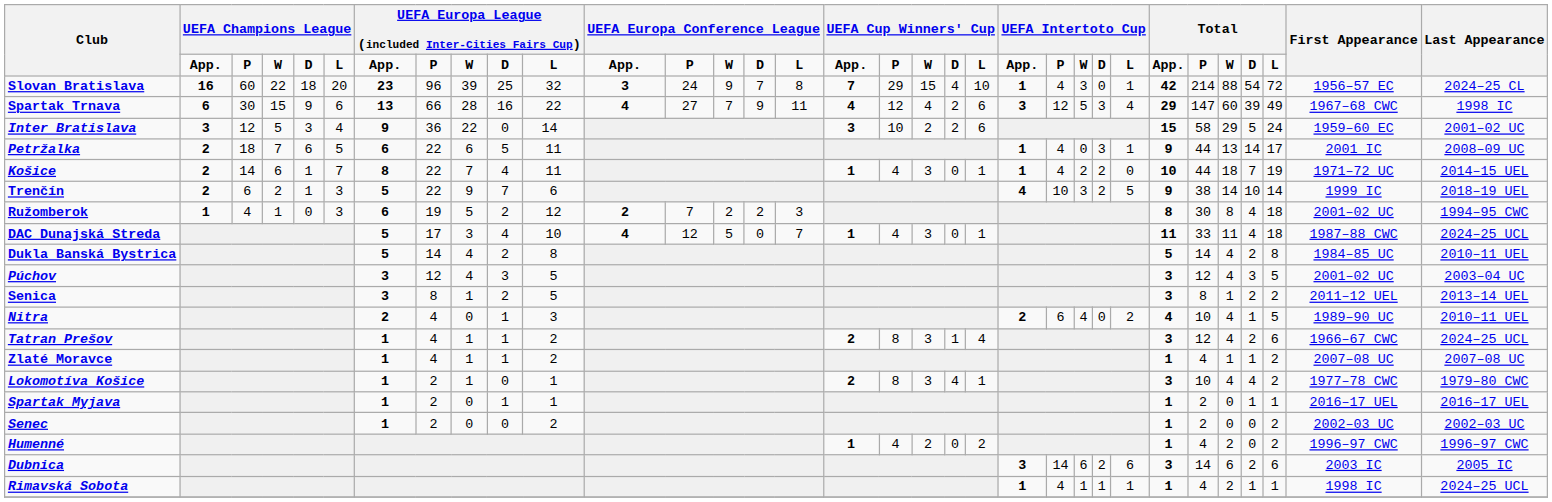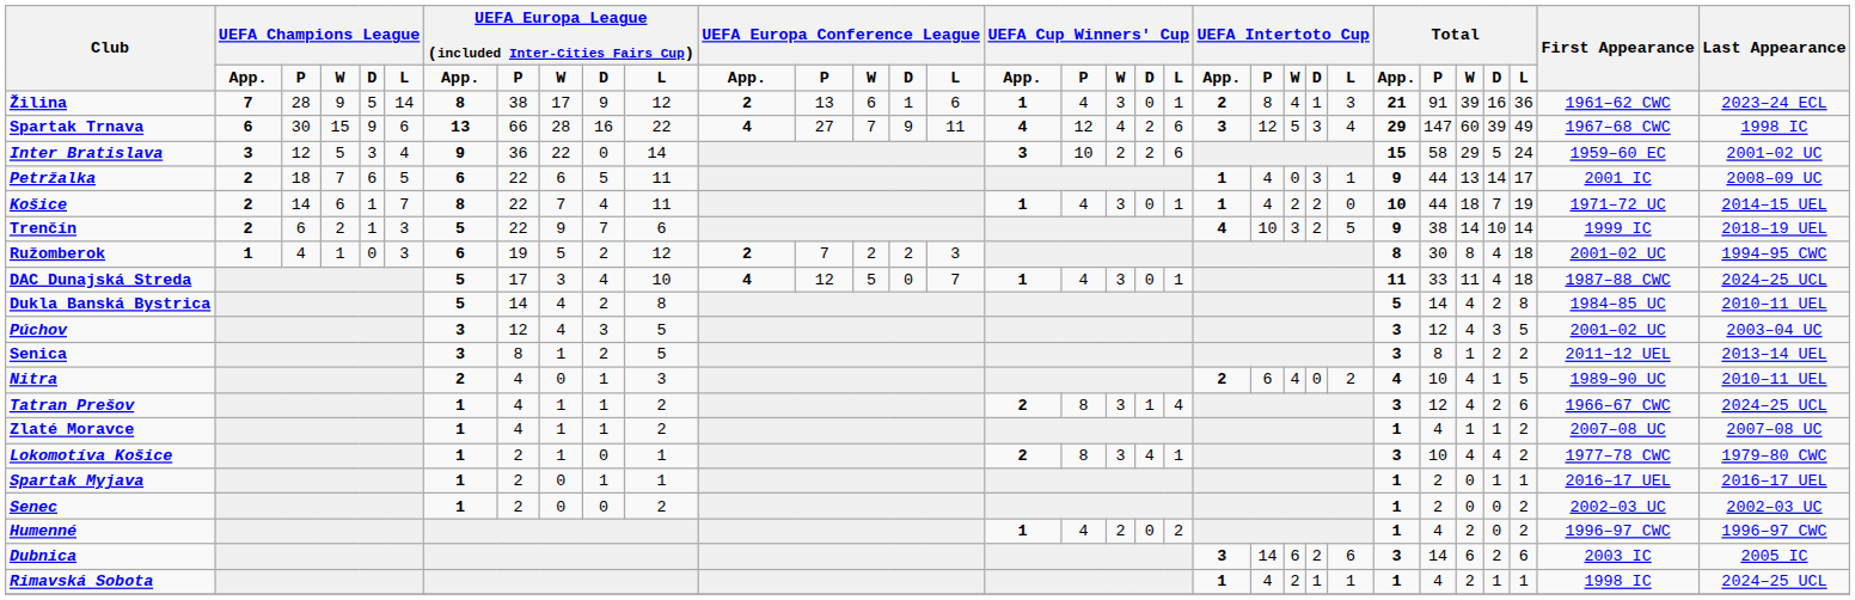 <table class="wikitable" style="font-size:85%; text-align: center">
 <tr>
 <th rowspan="2"><strong>Club</strong></th>
 <th colspan="5"><a href='#'>UEFA Champions League</a></th>
 <th colspan="5"><a href='#'>UEFA Europa League</a><br><br>(<small>included <a href='#'>Inter-Cities Fairs Cup</a></small>)</th>
 <th colspan="5"><a href='#'>UEFA Europa Conference League</a></th>
 <th colspan="5"><a href='#'>UEFA Cup Winners' Cup</a></th>
 <th colspan="5"><a href='#'>UEFA Intertoto Cup</a></th>
 <th colspan="5">Total</th>
 <th rowspan="2">First Appearance</th>
 <th rowspan="2">Last Appearance</th>
 </tr>
 <tr>
 <td><strong>App.</strong></td>
 <td><strong>P</strong></td>
 <td><strong>W</strong></td>
 <td><strong>D</strong></td>
 <td><strong>L</strong></td>
 <td><strong>App.</strong></td>
 <td><strong>P</strong></td>
 <td><strong>W</strong></td>
 <td><strong>D</strong></td>
 <td><strong>L</strong></td>
 <td><strong>App.</strong></td>
 <td><strong>P</strong></td>
 <td><strong>W</strong></td>
 <td><strong>D</strong></td>
 <td><strong>L</strong></td>
 <td><strong>App.</strong></td>
 <td><strong>P</strong></td>
 <td><strong>W</strong></td>
 <td><strong>D</strong></td>
 <td><strong>L</strong></td>
 <td><strong>App.</strong></td>
 <td><strong>P</strong></td>
 <td><strong>W</strong></td>
 <td><strong>D</strong></td>
 <td><strong>L</strong></td>
 <td><strong>App.</strong></td>
 <td><strong>P</strong></td>
 <td><strong>W</strong></td>
 <td><strong>D</strong></td>
 <td><strong>L</strong></td>
 </tr>
 <tr>
-<td align="left"><strong> <a href='#'>Slovan Bratislava</a></strong></td>
-<td><strong>16</strong></td>
-<td>60</td>
-<td>22</td>
-<td>18</td>
-<td>20</td>
-<td><strong>23</strong></td>
-<td>96</td>
-<td>39</td>
-<td>25</td>
-<td>32</td>
-<td><strong>3</strong></td>
-<td>24</td>
+<td align="left"><strong> <a href='#'>Žilina</a></strong></td>
+<td><strong>7</strong></td>
+<td>28</td>
 <td>9</td>
-<td>7</td>
-<td>8</td>
-<td><strong>7</strong></td>
-<td>29</td>
-<td>15</td>
-<td>4</td>
-<td>10</td>
+<td>5</td>
+<td>14</td>
+<td><strong>8</strong></td>
+<td>38</td>
+<td>17</td>
+<td>9</td>
+<td>12</td>
+<td><strong>2</strong></td>
+<td>13</td>
+<td>6</td>
+<td>1</td>
+<td>6</td>
 <td><strong>1</strong></td>
 <td>4</td>
 <td>3</td>
 <td>0</td>
 <td>1</td>
-<td><strong>42</strong></td>
-<td>214</td>
-<td>88</td>
-<td>54</td>
-<td>72</td>
-<td><a href='#'>1956–57 EC</a></td>
-<td><a href='#'>2024–25 CL</a></td>
+<td><strong>2</strong></td>
+<td>8</td>
+<td>4</td>
+<td>1</td>
+<td>3</td>
+<td><strong>21</strong></td>
+<td>91</td>
+<td>39</td>
+<td>16</td>
+<td>36</td>
+<td><a href='#'>1961–62 CWC</a></td>
+<td><a href='#'>2023–24 ECL</a></td>
 </tr>
 <tr>
 <td align="left"><strong> <a href='#'>Spartak Trnava</a></strong></td>
 <td><strong>6</strong></td>
 <td>30</td>
 <td>15</td>
 <td>9</td>
 <td>6</td>
 <td><strong>13</strong></td>
 <td>66</td>
 <td>28</td>
 <td>16</td>
 <td> 22 </td>
 <td><strong>4</strong></td>
 <td>27</td>
 <td>7</td>
 <td>9</td>
 <td>11</td>
 <td><strong>4</strong></td>
 <td>12</td>
 <td>4</td>
 <td>2</td>
 <td>6</td>
 <td><strong>3</strong></td>
 <td>12</td>
 <td>5</td>
 <td>3</td>
 <td> 4 </td>
 <td><strong>29</strong></td>
 <td>147</td>
 <td>60</td>
 <td>39</td>
 <td>49</td>
 <td><a href='#'>1967–68 CWC</a></td>
 <td><a href='#'>1998 IC</a></td>
 </tr>
 <tr>
 <td align="left"><strong><em><a href='#'>Inter Bratislava</a></em></strong></td>
 <td><strong>3</strong></td>
 <td>12</td>
 <td>5</td>
 <td>3</td>
 <td>4</td>
 <td><strong>9</strong></td>
 <td>36</td>
 <td>22</td>
 <td>0</td>
 <td>14 </td>
 <td colspan=5 style="background:#f0f0f0"></td>
 <td><strong>3</strong></td>
 <td>10</td>
 <td>2</td>
 <td>2</td>
 <td>6</td>
 <td colspan=5 style="background:#f0f0f0"></td>
 <td><strong>15</strong></td>
 <td>58</td>
 <td>29</td>
 <td>5</td>
 <td>24</td>
 <td><a href='#'>1959–60 EC</a></td>
 <td><a href='#'>2001–02 UC</a></td>
 </tr>
 <tr>
 <td align="left"><strong><em> <a href='#'>Petržalka</a></em></strong></td>
 <td><strong>2</strong></td>
 <td>18</td>
 <td>7</td>
 <td>6</td>
 <td>5</td>
 <td><strong>6</strong></td>
 <td>22</td>
 <td>6</td>
 <td>5</td>
 <td> 11 </td>
 <td colspan=5 style="background:#f0f0f0"></td>
 <td colspan=5 style="background:#f0f0f0"></td>
 <td><strong>1</strong></td>
 <td>4</td>
 <td>0</td>
 <td>3</td>
 <td>1</td>
 <td><strong>9</strong></td>
 <td>44</td>
 <td>13</td>
 <td>14</td>
 <td>17</td>
 <td><a href='#'>2001 IC</a></td>
 <td><a href='#'>2008–09 UC</a></td>
 </tr>
 <tr>
 <td align="left"><strong><em> <a href='#'>Košice</a></em></strong></td>
 <td><strong>2</strong></td>
 <td>14</td>
 <td>6</td>
 <td>1</td>
 <td>7</td>
 <td><strong>8</strong></td>
 <td>22</td>
 <td>7</td>
 <td>4</td>
 <td> 11 </td>
 <td colspan=5 style="background:#f0f0f0"></td>
 <td><strong>1</strong></td>
 <td>4</td>
 <td>3</td>
 <td>0</td>
 <td>1</td>
 <td><strong>1</strong></td>
 <td>4</td>
 <td>2</td>
 <td>2</td>
 <td> 0 </td>
 <td><strong>10</strong></td>
 <td>44</td>
 <td>18</td>
 <td>7</td>
 <td>19</td>
 <td><a href='#'>1971–72 UC</a></td>
 <td><a href='#'>2014–15 UEL</a></td>
 </tr>
 <tr>
 <td align="left"><strong> <a href='#'>Trenčín</a></strong></td>
 <td><strong>2</strong></td>
 <td>6</td>
 <td>2</td>
 <td>1</td>
 <td>3</td>
 <td><strong>5</strong></td>
 <td>22</td>
 <td>9</td>
 <td>7</td>
 <td> 6 </td>
 <td colspan=5 style="background:#f0f0f0"></td>
 <td colspan=5 style="background:#f0f0f0"></td>
 <td><strong>4</strong></td>
 <td>10</td>
 <td>3</td>
 <td>2</td>
 <td> 5 </td>
 <td><strong>9</strong></td>
 <td>38</td>
 <td>14</td>
 <td>10</td>
 <td>14</td>
 <td><a href='#'>1999 IC</a></td>
 <td><a href='#'>2018–19 UEL</a></td>
 </tr>
 <tr>
 <td align="left"><strong> <a href='#'>Ružomberok</a></strong></td>
 <td><strong>1</strong></td>
 <td>4</td>
 <td>1</td>
 <td>0</td>
 <td>3</td>
 <td><strong>6</strong></td>
 <td>19</td>
 <td>5</td>
 <td>2</td>
 <td>12</td>
 <td><strong>2</strong></td>
 <td>7</td>
 <td>2</td>
 <td>2</td>
 <td>3</td>
 <td colspan=5 style="background:#f0f0f0"></td>
 <td colspan=5 style="background:#f0f0f0"></td>
 <td><strong>8</strong></td>
 <td>30</td>
 <td>8</td>
 <td>4</td>
 <td>18</td>
 <td><a href='#'>2001–02 UC</a></td>
 <td><a href='#'>1994–95 CWC</a></td>
 </tr>
 <tr>
 <td align="left"><strong> <a href='#'>DAC Dunajská Streda</a></strong></td>
 <td colspan=5 style="background:#f0f0f0"></td>
 <td><strong>5</strong></td>
 <td>17</td>
 <td>3</td>
 <td>4</td>
 <td>10</td>
 <td><strong>4</strong></td>
 <td>12</td>
 <td>5</td>
 <td>0</td>
 <td>7</td>
 <td><strong>1</strong></td>
 <td>4</td>
 <td>3</td>
 <td>0</td>
 <td>1</td>
 <td colspan=5 style="background:#f0f0f0"></td>
 <td><strong>11</strong></td>
 <td>33</td>
 <td>11</td>
 <td>4</td>
 <td>18</td>
 <td><a href='#'>1987–88 CWC</a></td>
 <td><a href='#'>2024–25 UCL</a></td>
 </tr>
 <tr>
 <td align="left"><strong> <a href='#'>Dukla Banská Bystrica</a></strong></td>
 <td colspan=5 style="background:#f0f0f0"></td>
 <td><strong>5</strong></td>
 <td>14</td>
 <td>4</td>
 <td>2</td>
 <td> 8 </td>
 <td colspan=5 style="background:#f0f0f0"></td>
 <td colspan=5 style="background:#f0f0f0"></td>
 <td colspan=5 style="background:#f0f0f0"></td>
 <td><strong>5</strong></td>
 <td>14</td>
 <td>4</td>
 <td>2</td>
 <td>8</td>
 <td><a href='#'>1984–85 UC</a></td>
 <td><a href='#'>2010–11 UEL</a></td>
 </tr>
 <tr>
 <td align="left"><strong><em> <a href='#'>Púchov</a></em></strong></td>
 <td colspan=5 style="background:#f0f0f0"></td>
 <td><strong>3</strong></td>
 <td>12</td>
 <td>4</td>
 <td>3</td>
 <td> 5 </td>
 <td colspan=5 style="background:#f0f0f0"></td>
 <td colspan=5 style="background:#f0f0f0"></td>
 <td colspan=5 style="background:#f0f0f0"></td>
 <td><strong>3</strong></td>
 <td>12</td>
 <td>4</td>
 <td>3</td>
 <td>5</td>
 <td><a href='#'>2001–02 UC</a></td>
 <td><a href='#'>2003–04 UC</a></td>
 </tr>
 <tr>
 <td align="left"><strong> <a href='#'>Senica</a></strong></td>
 <td colspan=5 style="background:#f0f0f0"></td>
 <td><strong>3</strong></td>
 <td>8</td>
 <td>1</td>
 <td>2</td>
 <td> 5 </td>
 <td colspan=5 style="background:#f0f0f0"></td>
 <td colspan=5 style="background:#f0f0f0"></td>
 <td colspan=5 style="background:#f0f0f0"></td>
 <td><strong>3</strong></td>
 <td>8</td>
 <td>1</td>
 <td>2</td>
 <td>2</td>
 <td><a href='#'>2011–12 UEL</a></td>
 <td><a href='#'>2013–14 UEL</a></td>
 </tr>
 <tr>
 <td align="left"><strong><em> <a href='#'>Nitra</a></em></strong></td>
 <td colspan=5 style="background:#f0f0f0"></td>
 <td><strong>2</strong></td>
 <td>4</td>
 <td>0</td>
 <td>1</td>
 <td> 3 </td>
 <td colspan=5 style="background:#f0f0f0"></td>
 <td colspan=5 style="background:#f0f0f0"></td>
 <td><strong>2</strong></td>
 <td>6</td>
 <td>4</td>
 <td>0</td>
 <td> 2 </td>
 <td><strong>4</strong></td>
 <td>10</td>
 <td>4</td>
 <td>1</td>
 <td>5</td>
 <td><a href='#'>1989–90 UC</a></td>
 <td><a href='#'>2010–11 UEL</a></td>
 </tr>
 <tr>
 <td align="left"><strong><em> <a href='#'>Tatran Prešov</a></em></strong></td>
 <td colspan=5 style="background:#f0f0f0"></td>
 <td><strong>1</strong></td>
 <td>4</td>
 <td>1</td>
 <td>1</td>
 <td> 2 </td>
 <td colspan=5 style="background:#f0f0f0"></td>
 <td><strong>2</strong></td>
 <td>8</td>
 <td>3</td>
 <td>1</td>
 <td>4</td>
 <td colspan=5 style="background:#f0f0f0"></td>
 <td><strong>3</strong></td>
 <td>12</td>
 <td>4</td>
 <td>2</td>
 <td>6</td>
 <td><a href='#'>1966–67 CWC</a></td>
 <td><a href='#'>2024–25 UCL</a></td>
 </tr>
 <tr>
 <td align="left"><strong> <a href='#'>Zlaté Moravce</a></strong></td>
 <td colspan=5 style="background:#f0f0f0"></td>
 <td><strong>1</strong></td>
 <td>4</td>
 <td>1</td>
 <td>1</td>
 <td> 2 </td>
 <td colspan=5 style="background:#f0f0f0"></td>
 <td colspan=5 style="background:#f0f0f0"></td>
 <td colspan=5 style="background:#f0f0f0"></td>
 <td><strong>1</strong></td>
 <td>4</td>
 <td>1</td>
 <td>1</td>
 <td>2</td>
 <td><a href='#'>2007–08 UC</a></td>
 <td><a href='#'>2007–08 UC</a></td>
 </tr>
 <tr>
 <td align="left"><strong><em> <a href='#'>Lokomotíva Košice</a></em></strong></td>
 <td colspan=5 style="background:#f0f0f0"></td>
 <td><strong>1</strong></td>
 <td>2</td>
 <td>1</td>
 <td>0</td>
 <td> 1 </td>
 <td colspan=5 style="background:#f0f0f0"></td>
 <td><strong>2</strong></td>
 <td>8</td>
 <td>3</td>
 <td>4</td>
 <td>1</td>
 <td colspan=5 style="background:#f0f0f0"></td>
 <td><strong>3</strong></td>
 <td>10</td>
 <td>4</td>
 <td>4</td>
 <td>2</td>
 <td><a href='#'>1977–78 CWC</a></td>
 <td><a href='#'>1979–80 CWC</a></td>
 </tr>
 <tr>
 <td align="left"><strong><em> <a href='#'>Spartak Myjava</a></em></strong></td>
 <td colspan=5 style="background:#f0f0f0"></td>
 <td><strong>1</strong></td>
 <td>2</td>
 <td>0</td>
 <td>1</td>
 <td> 1 </td>
 <td colspan=5 style="background:#f0f0f0"></td>
 <td colspan=5 style="background:#f0f0f0"></td>
 <td colspan=5 style="background:#f0f0f0"></td>
 <td><strong>1</strong></td>
 <td>2</td>
 <td>0</td>
 <td>1</td>
 <td>1</td>
 <td><a href='#'>2016–17 UEL</a></td>
 <td><a href='#'>2016–17 UEL</a></td>
 </tr>
 <tr>
 <td align="left"><strong><em> <a href='#'>Senec</a></em></strong></td>
 <td colspan=5 style="background:#f0f0f0"></td>
 <td><strong>1</strong></td>
 <td>2</td>
 <td>0</td>
 <td>0</td>
 <td> 2 </td>
 <td colspan=5 style="background:#f0f0f0"></td>
 <td colspan=5 style="background:#f0f0f0"></td>
 <td colspan=5 style="background:#f0f0f0"></td>
 <td><strong>1</strong></td>
 <td>2</td>
 <td>0</td>
 <td>0</td>
 <td>2</td>
 <td><a href='#'>2002–03 UC</a></td>
 <td><a href='#'>2002–03 UC</a></td>
 </tr>
 <tr>
 <td align="left"><strong><em> <a href='#'>Humenné</a></em></strong></td>
 <td colspan=5 style="background:#f0f0f0"></td>
 <td colspan=5 style="background:#f0f0f0"></td>
 <td colspan=5 style="background:#f0f0f0"></td>
 <td><strong>1</strong></td>
 <td>4</td>
 <td>2</td>
 <td>0</td>
 <td>2</td>
 <td colspan=5 style="background:#f0f0f0"></td>
 <td><strong>1</strong></td>
 <td>4</td>
 <td>2</td>
 <td>0</td>
 <td>2</td>
 <td><a href='#'>1996–97 CWC</a></td>
 <td><a href='#'>1996–97 CWC</a></td>
 </tr>
 <tr>
 <td align="left"><strong><em> <a href='#'>Dubnica</a></em></strong></td>
 <td colspan=5 style="background:#f0f0f0"></td>
 <td colspan=5 style="background:#f0f0f0"></td>
 <td colspan=5 style="background:#f0f0f0"></td>
 <td colspan=5 style="background:#f0f0f0"></td>
 <td><strong>3</strong></td>
 <td>14</td>
 <td>6</td>
 <td>2</td>
 <td> 6 </td>
 <td><strong>3</strong></td>
 <td>14</td>
 <td>6</td>
 <td>2</td>
 <td>6</td>
 <td><a href='#'>2003 IC</a></td>
 <td><a href='#'>2005 IC</a></td>
 </tr>
 <tr>
 <td align="left"><strong><em> <a href='#'>Rimavská Sobota</a></em></strong></td>
 <td colspan=5 style="background:#f0f0f0"></td>
 <td colspan=5 style="background:#f0f0f0"></td>
 <td colspan=5 style="background:#f0f0f0"></td>
 <td colspan=5 style="background:#f0f0f0"></td>
 <td><strong>1</strong></td>
 <td>4</td>
-<td>1</td>
+<td>2</td>
 <td>1</td>
 <td> 1 </td>
 <td><strong>1</strong></td>
 <td>4</td>
 <td>2</td>
 <td>1</td>
 <td>1</td>
 <td><a href='#'>1998 IC</a></td>
 <td><a href='#'>2024–25 UCL</a></td>
 </tr>
 <tr>
 </tr>
 </table>
